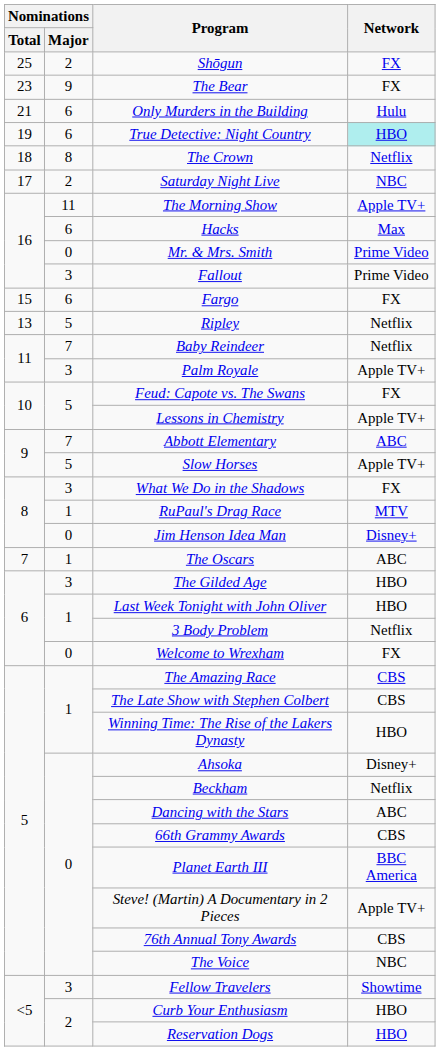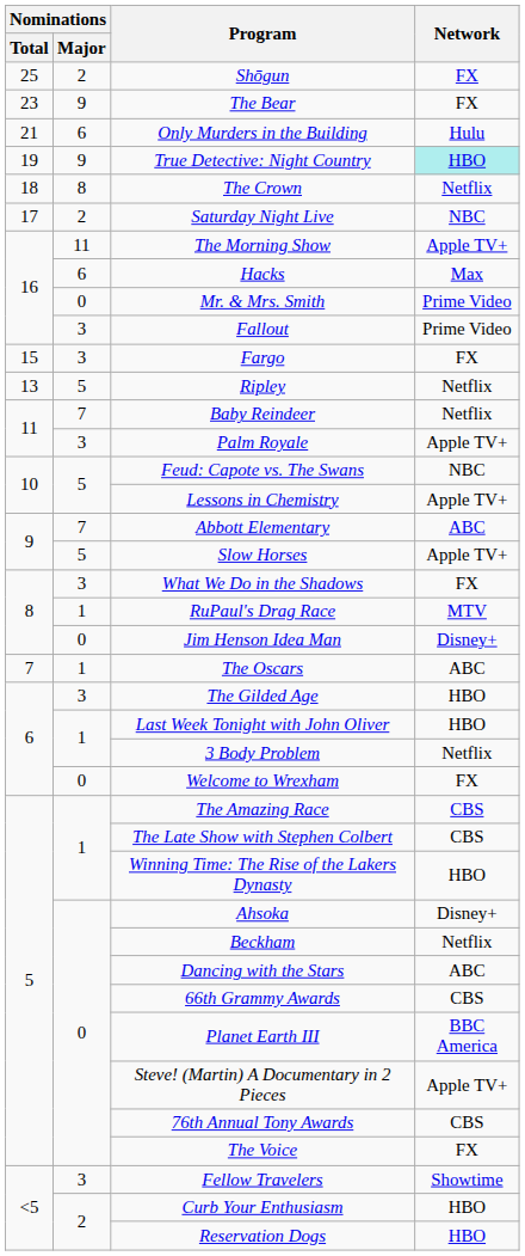 <table class="wikitable sortable" style="text-align: center; max-width:29em">
 <tr>
 <th scope="colgroup" colspan="2">Nominations</th>
 <th scope="col" rowspan="2">Program</th>
 <th scope="col" rowspan="2">Network</th>
 </tr>
 <tr>
 <th scope="col">Total</th>
 <th scope="col">Major</th>
 </tr>
 <tr>
 <td scope="row">25</td>
 <td>2</td>
 <td><em><a href='#'>Shōgun</a></em></td>
 <td><a href='#'>FX</a></td>
 </tr>
 <tr>
 <td scope="row">23</td>
 <td>9</td>
 <td data-sort-value="Bear"><em><a href='#'>The Bear</a></em></td>
 <td>FX</td>
 </tr>
 <tr>
 <td scope="row">21</td>
 <td>6</td>
 <td><em><a href='#'>Only Murders in the Building</a></em></td>
 <td><a href='#'>Hulu</a></td>
 </tr>
 <tr>
 <td scope="row">19</td>
-<td>6</td>
+<td>9</td>
 <td><em><a href='#'>True Detective: Night Country</a></em></td>
 <td style="background: paleturquoise;"><a href='#'>HBO</a></td>
 </tr>
 <tr>
 <td scope="row">18</td>
 <td>8</td>
 <td data-sort-value="Crown"><em><a href='#'>The Crown</a></em></td>
 <td><a href='#'>Netflix</a></td>
 </tr>
 <tr>
 <td scope="row">17</td>
 <td>2</td>
 <td><em><a href='#'>Saturday Night Live</a></em></td>
 <td><a href='#'>NBC</a></td>
 </tr>
 <tr>
 <td scope="row" rowspan="4">16</td>
 <td>11</td>
 <td data-sort-value="Morning Show"><em><a href='#'>The Morning Show</a></em></td>
 <td><a href='#'>Apple TV+</a></td>
 </tr>
 <tr>
 <td>6</td>
 <td><em><a href='#'>Hacks</a></em></td>
 <td><a href='#'>Max</a></td>
 </tr>
 <tr>
 <td>0</td>
 <td><em><a href='#'>Mr. & Mrs. Smith</a></em></td>
 <td><a href='#'>Prime Video</a></td>
 </tr>
 <tr>
 <td>3</td>
 <td><em><a href='#'>Fallout</a></em></td>
 <td>Prime Video</td>
 </tr>
 <tr>
 <td scope="row">15</td>
-<td>6</td>
+<td>3</td>
 <td><em><a href='#'>Fargo</a></em></td>
 <td>FX</td>
 </tr>
 <tr>
 <td scope="row">13</td>
 <td>5</td>
 <td><em><a href='#'>Ripley</a></em></td>
 <td>Netflix</td>
 </tr>
 <tr>
 <td scope="row" rowspan="2">11</td>
 <td>7</td>
 <td><em><a href='#'>Baby Reindeer</a></em></td>
 <td>Netflix</td>
 </tr>
 <tr>
 <td>3</td>
 <td><em><a href='#'>Palm Royale</a></em></td>
 <td>Apple TV+</td>
 </tr>
 <tr>
 <td scope="row" rowspan="2">10</td>
 <td rowspan="2">5</td>
 <td><em><a href='#'>Feud: Capote vs. The Swans</a></em></td>
-<td>FX</td>
+<td>NBC</td>
 </tr>
 <tr>
 <td><em><a href='#'>Lessons in Chemistry</a></em></td>
 <td>Apple TV+</td>
 </tr>
 <tr>
 <td scope="row" rowspan="2">9</td>
 <td>7</td>
 <td><em><a href='#'>Abbott Elementary</a></em></td>
 <td><a href='#'>ABC</a></td>
 </tr>
 <tr>
 <td>5</td>
 <td><em><a href='#'>Slow Horses</a></em></td>
 <td>Apple TV+</td>
 </tr>
 <tr>
 <td scope="row" rowspan="3">8</td>
 <td>3</td>
 <td><em><a href='#'>What We Do in the Shadows</a></em></td>
 <td>FX</td>
 </tr>
 <tr>
 <td>1</td>
 <td><em><a href='#'>RuPaul's Drag Race</a></em></td>
 <td><a href='#'>MTV</a></td>
 </tr>
 <tr>
 <td>0</td>
 <td><em><a href='#'>Jim Henson Idea Man</a></em></td>
 <td><a href='#'>Disney+</a></td>
 </tr>
 <tr>
 <td scope="row">7</td>
 <td>1</td>
 <td data-sort-value="Oscars"><em><a href='#'>The Oscars</a></em></td>
 <td>ABC</td>
 </tr>
 <tr>
 <td scope="row" rowspan="4">6</td>
 <td>3</td>
 <td data-sort-value="Gilded Age"><em><a href='#'>The Gilded Age</a></em></td>
 <td>HBO</td>
 </tr>
 <tr>
 <td rowspan="2">1</td>
 <td><em><a href='#'>Last Week Tonight with John Oliver</a></em></td>
 <td>HBO</td>
 </tr>
 <tr>
 <td data-sort-value="Three Body Problem"><em><a href='#'>3 Body Problem</a></em></td>
 <td>Netflix</td>
 </tr>
 <tr>
 <td>0</td>
 <td><em><a href='#'>Welcome to Wrexham</a></em></td>
 <td>FX</td>
 </tr>
 <tr>
 <td scope="row" rowspan="11">5</td>
 <td rowspan="3">1</td>
 <td data-sort-value="Amazing Race"><em><a href='#'>The Amazing Race</a></em></td>
 <td><a href='#'>CBS</a></td>
 </tr>
 <tr>
 <td data-sort-value="Late Show with Stephen Colbert"><em><a href='#'>The Late Show with Stephen Colbert</a></em></td>
 <td>CBS</td>
 </tr>
 <tr>
 <td><em><a href='#'>Winning Time: The Rise of the Lakers Dynasty</a></em></td>
 <td>HBO</td>
 </tr>
 <tr>
 <td rowspan="8">0</td>
 <td><em><a href='#'>Ahsoka</a></em></td>
 <td>Disney+</td>
 </tr>
 <tr>
 <td><em><a href='#'>Beckham</a></em></td>
 <td>Netflix</td>
 </tr>
 <tr>
 <td><em><a href='#'>Dancing with the Stars</a></em></td>
 <td>ABC</td>
 </tr>
 <tr>
 <td data-sort-value="Grammy Awards"><em><a href='#'>66th Grammy Awards</a></em></td>
 <td>CBS</td>
 </tr>
 <tr>
 <td><em><a href='#'>Planet Earth III</a></em></td>
 <td><a href='#'>BBC America</a></td>
 </tr>
 <tr>
 <td><em>Steve! (Martin) A Documentary in 2 Pieces</em></td>
 <td>Apple TV+</td>
 </tr>
 <tr>
 <td data-sort-value="Tony Awards"><em><a href='#'>76th Annual Tony Awards</a></em></td>
 <td>CBS</td>
 </tr>
 <tr>
 <td data-sort-value="Voice"><em><a href='#'>The Voice</a></em></td>
-<td>NBC</td>
+<td>FX</td>
 </tr>
 <tr>
 <td scope="row" rowspan="3"><5</td>
 <td>3</td>
 <td><em><a href='#'>Fellow Travelers</a></em></td>
 <td><a href='#'>Showtime</a></td>
 </tr>
 <tr>
 <td rowspan="2">2</td>
 <td><em><a href='#'>Curb Your Enthusiasm</a></em></td>
 <td>HBO</td>
 </tr>
 <tr>
 <td><em><a href='#'>Reservation Dogs</a></em></td>
 <td><a href='#'>HBO</a></td>
 </tr>
 </table>
